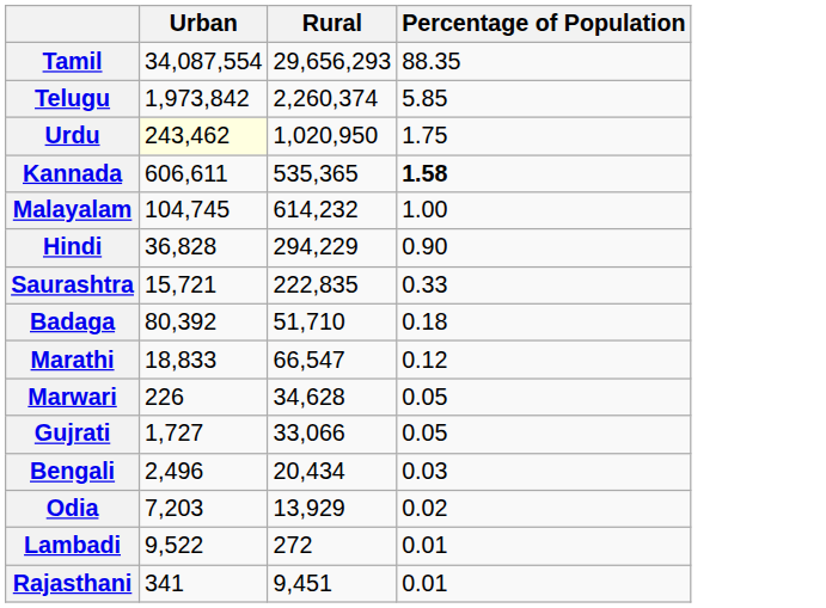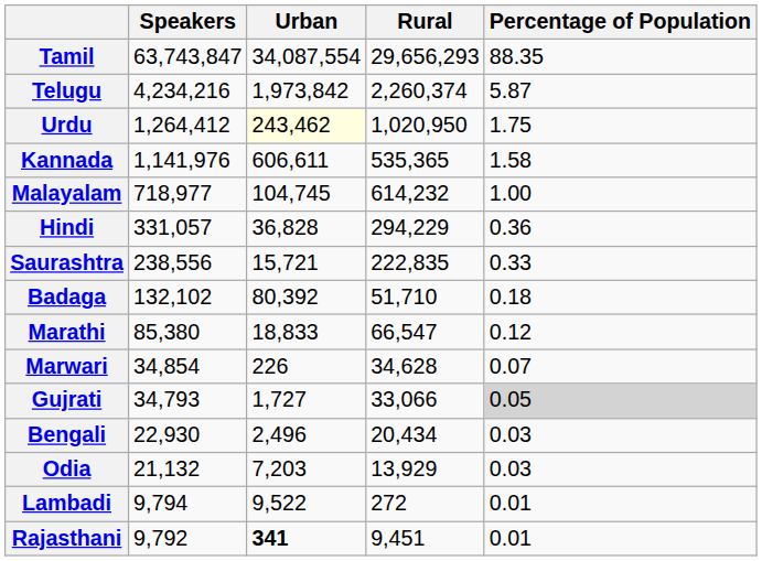 <table class="wikitable">
 <tr>
 <th></th>
+<th>Speakers</th>
 <th>Urban</th>
 <th>Rural</th>
 <th>Percentage of Population</th>
 </tr>
 <tr>
 <th><a href='#'>Tamil</a></th>
+<td>63,743,847</td>
 <td>34,087,554</td>
 <td>29,656,293</td>
 <td>88.35</td>
 </tr>
 <tr>
 <th><a href='#'>Telugu</a></th>
+<td>4,234,216</td>
 <td>1,973,842</td>
 <td>2,260,374</td>
-<td>5.85</td>
+<td>5.87</td>
 </tr>
 <tr>
 <th><a href='#'>Urdu</a></th>
+<td>1,264,412</td>
 <td style="background: lightyellow;">243,462</td>
 <td>1,020,950</td>
 <td>1.75</td>
 </tr>
 <tr>
 <th><a href='#'>Kannada</a></th>
+<td>1,141,976</td>
 <td>606,611</td>
 <td>535,365</td>
-<td><strong>1.58</strong></td>
+<td>1.58</td>
 </tr>
 <tr>
 <th><a href='#'>Malayalam</a></th>
+<td>718,977</td>
 <td>104,745</td>
 <td>614,232</td>
 <td>1.00</td>
 </tr>
 <tr>
 <th><a href='#'>Hindi</a></th>
+<td>331,057</td>
 <td>36,828</td>
 <td>294,229</td>
-<td>0.90</td>
+<td>0.36</td>
 </tr>
 <tr>
 <th><a href='#'>Saurashtra</a></th>
+<td>238,556</td>
 <td>15,721</td>
 <td>222,835</td>
 <td>0.33</td>
 </tr>
 <tr>
 <th><a href='#'>Badaga</a></th>
+<td>132,102</td>
 <td>80,392</td>
 <td>51,710</td>
 <td>0.18</td>
 </tr>
 <tr>
 <th><a href='#'>Marathi</a></th>
+<td>85,380</td>
 <td>18,833</td>
 <td>66,547</td>
 <td>0.12</td>
 </tr>
 <tr>
 <th><a href='#'>Marwari</a></th>
+<td>34,854</td>
 <td>226</td>
 <td>34,628</td>
-<td>0.05</td>
+<td>0.07</td>
 </tr>
 <tr>
 <th><a href='#'>Gujrati</a></th>
+<td>34,793</td>
 <td>1,727</td>
 <td>33,066</td>
-<td>0.05</td>
+<td style="background: lightgrey;">0.05</td>
 </tr>
 <tr>
 <th><a href='#'>Bengali</a></th>
+<td>22,930</td>
 <td>2,496</td>
 <td>20,434</td>
 <td>0.03</td>
 </tr>
 <tr>
 <th><a href='#'>Odia</a></th>
+<td>21,132</td>
 <td>7,203</td>
 <td>13,929</td>
-<td>0.02</td>
+<td>0.03</td>
 </tr>
 <tr>
 <th><a href='#'>Lambadi</a></th>
+<td>9,794</td>
 <td>9,522</td>
 <td>272</td>
 <td>0.01</td>
 </tr>
 <tr>
 <th><a href='#'>Rajasthani</a></th>
-<td>341</td>
+<td>9,792</td>
+<td><strong>341</strong></td>
 <td>9,451</td>
 <td>0.01</td>
 </tr>
 </table>
